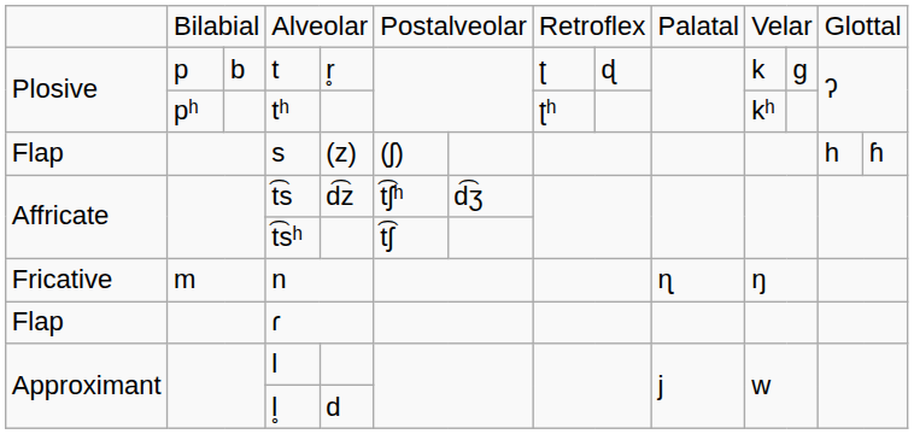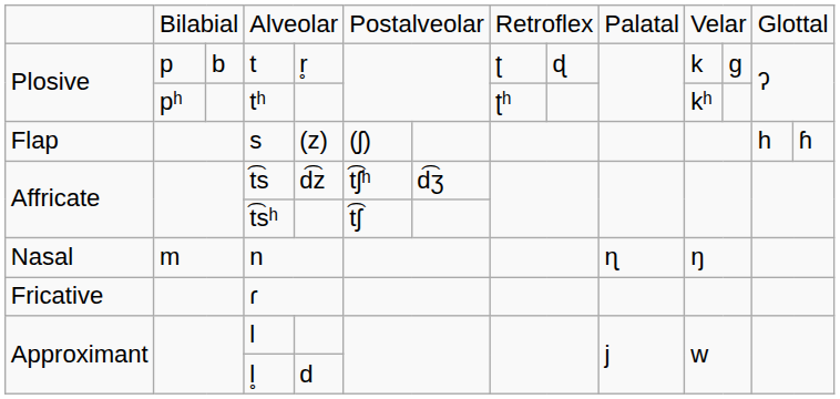 <table class="wikitable">
 <tr>
 <td></td>
 <td colspan="2">Bilabial</td>
 <td colspan="2">Alveolar</td>
 <td colspan="2">Postalveolar</td>
 <td colspan="2">Retroflex</td>
 <td>Palatal</td>
 <td colspan="2">Velar</td>
 <td colspan="2">Glottal</td>
 </tr>
 <tr>
 <td rowspan="2">Plosive</td>
 <td>p</td>
 <td>b</td>
 <td>t</td>
 <td>r̥</td>
 <td colspan="2" rowspan="2"></td>
 <td>ʈ</td>
 <td>ɖ</td>
 <td rowspan="2"></td>
 <td>k</td>
 <td>g</td>
 <td colspan="2" rowspan="2">ʔ</td>
 </tr>
 <tr>
 <td>pʰ</td>
 <td></td>
 <td>tʰ</td>
 <td></td>
 <td>ʈʰ</td>
 <td></td>
 <td>kʰ</td>
 <td></td>
 </tr>
 <tr>
 <td>Flap</td>
 <td colspan="2"></td>
 <td>s</td>
 <td>(z)</td>
 <td>(ʃ)</td>
 <td></td>
 <td colspan="2"></td>
 <td></td>
 <td colspan="2"></td>
 <td>h</td>
 <td>ɦ</td>
 </tr>
 <tr>
 <td rowspan="2">Affricate</td>
 <td colspan="2" rowspan="2"></td>
 <td>t͡s</td>
 <td>d͡z</td>
 <td>t͡ʃʰ</td>
 <td>d͡ʒ</td>
 <td colspan="2" rowspan="2"></td>
 <td rowspan="2"></td>
 <td colspan="2" rowspan="2"></td>
 <td colspan="2" rowspan="2"></td>
 </tr>
 <tr>
 <td>t͡sʰ</td>
 <td></td>
 <td>t͡ʃ</td>
 <td></td>
 </tr>
 <tr>
-<td>Fricative</td>
+<td>Nasal</td>
 <td colspan="2">m</td>
 <td colspan="2">n</td>
 <td colspan="2"></td>
 <td colspan="2"></td>
 <td>ɳ</td>
 <td colspan="2">ŋ</td>
 <td colspan="2"></td>
 </tr>
 <tr>
-<td>Flap</td>
+<td>Fricative</td>
 <td colspan="2"></td>
 <td colspan="2">ɾ</td>
 <td colspan="2"></td>
 <td colspan="2"></td>
 <td></td>
 <td colspan="2"></td>
 <td colspan="2"></td>
 </tr>
 <tr>
 <td rowspan="2">Approximant</td>
 <td colspan="2" rowspan="2"></td>
 <td>l</td>
 <td></td>
 <td colspan="2" rowspan="2"></td>
 <td colspan="2" rowspan="2"></td>
 <td rowspan="2">j</td>
 <td colspan="2" rowspan="2">w</td>
 <td colspan="2" rowspan="2"></td>
 </tr>
 <tr>
 <td>l̥</td>
 <td>d</td>
 </tr>
 </table>
